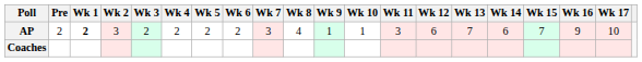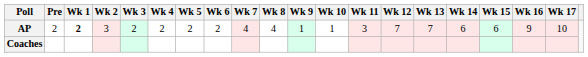 <table class="wikitable" style="white-space:nowrap;">
 <tr>
 <th>Poll</th>
 <th>Pre</th>
 <th>Wk 1</th>
 <th>Wk 2</th>
 <th>Wk 3</th>
 <th>Wk 4</th>
 <th>Wk 5</th>
 <th>Wk 6</th>
 <th>Wk 7</th>
 <th>Wk 8</th>
 <th>Wk 9</th>
 <th>Wk 10</th>
 <th>Wk 11</th>
 <th>Wk 12</th>
 <th>Wk 13</th>
 <th>Wk 14</th>
 <th>Wk 15</th>
 <th>Wk 16</th>
 <th>Wk 17</th>
 <th></th>
 </tr>
 <tr style="text-align:center;">
 <th>AP</th>
 <td style="background:#FFF;">2</td>
 <td style="background:#FFF;"><strong>2</strong></td>
 <td style="background:#FFE6E6;">3</td>
 <td style="background:#D8FFEB;">2</td>
 <td style="background:#FFF;">2</td>
 <td style="background:#FFF;">2</td>
 <td style="background:#FFF;">2</td>
-<td style="background:#FFE6E6;">3</td>
+<td style="background:#FFE6E6;">4</td>
 <td style="background:#FFF;">4</td>
 <td style="background:#D8FFEB;">1</td>
 <td style="background:#FFF;">1</td>
 <td style="background:#FFE6E6;">3</td>
-<td style="background:#FFE6E6;">6</td>
+<td style="background:#FFE6E6;">7</td>
 <td style="background:#FFE6E6;">7</td>
 <td style="background:#FFE6E6;">6</td>
-<td style="background:#D8FFEB;">7</td>
+<td style="background:#D8FFEB;">6</td>
 <td style="background:#FFE6E6;">9</td>
 <td style="background:#FFE6E6;">10</td>
 </tr>
 <tr style="text-align:center;">
 <th>Coaches</th>
 <td style="background:#FFF;"></td>
 <td style="background:#FFF;"></td>
 <td style="background:#FFE6E6;"></td>
 <td style="background:#D8FFEB;"></td>
 <td style="background:#FFF;"></td>
 <td style="background:#FFF;"></td>
 <td style="background:#FFF;"></td>
 <td style="background:#FFE6E6;"></td>
 <td style="background:#FFF;"></td>
 <td style="background:#D8FFEB;"></td>
 <td style="background:#FFF;"></td>
 <td style="background:#FFE6E6;"></td>
 <td style="background:#FFE6E6;"></td>
 <td style="background:#FFE6E6;"></td>
 <td style="background:#FFE6E6;"></td>
 <td style="background:#D8FFEB;"></td>
 <td style="background:#FFE6E6;"></td>
 <td style="background:#FFE6E6;"></td>
 </tr>
 </table>
